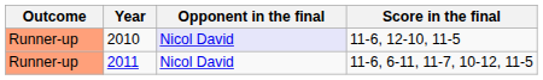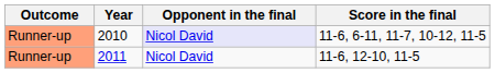 <table class="sortable wikitable">
 <tr>
 <th width="100">Outcome</th>
 <th width="50">Year</th>
 <th width="200">Opponent in the final</th>
 <th width="200">Score in the final</th>
 </tr>
 <tr>
 <td bgcolor="#ffa07a">Runner-up</td>
 <td>2010</td>
 <td style="background: lavender;"> <a href='#'>Nicol David</a></td>
-<td>11-6, 12-10, 11-5</td>
+<td>11-6, 6-11, 11-7, 10-12, 11-5</td>
 </tr>
 <tr>
 <td bgcolor="#ffa07a">Runner-up</td>
 <td><a href='#'>2011</a></td>
 <td> <a href='#'>Nicol David</a></td>
-<td>11-6, 6-11, 11-7, 10-12, 11-5</td>
+<td>11-6, 12-10, 11-5</td>
 </tr>
 </table>
